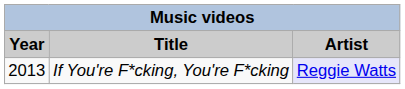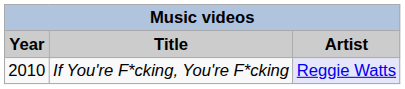 <table class="wikitable">
 <tr>
 <th colspan=4 style="background:#B0C4DE;">Music videos</th>
 </tr>
 <tr>
 <th style="background: #CCCCCC;">Year</th>
 <th style="background: #CCCCCC;">Title</th>
 <th style="background: #CCCCCC;">Artist</th>
 </tr>
 <tr>
-<td>2013</td>
+<td>2010</td>
 <td><em>If You're F*cking, You're F*cking</em></td>
 <td style="background: lavender;"><a href='#'>Reggie Watts</a></td>
 </tr>
 </table>
